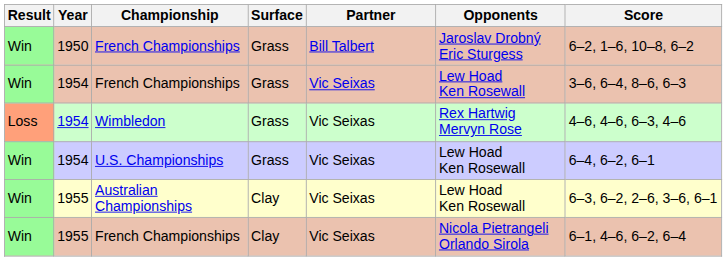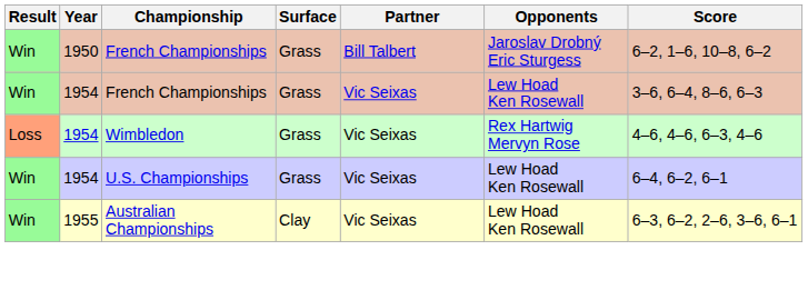 <table class="sortable wikitable">
 <tr>
 <th style="width:40px">Result</th>
 <th style="width:30px">Year</th>
 <th style="width:170px">Championship</th>
 <th style="width:50px">Surface</th>
 <th style="width:140px">Partner</th>
 <th style="width:140px">Opponents</th>
 <th style="width:170px" class="unsortable">Score</th>
 </tr>
 <tr style="background:#ebc2af;">
 <td style="background:#98fb98;">Win</td>
 <td>1950</td>
 <td><a href='#'>French Championships</a></td>
 <td>Grass</td>
 <td> <a href='#'>Bill Talbert</a></td>
 <td> <a href='#'>Jaroslav Drobný</a><br> <a href='#'>Eric Sturgess</a></td>
 <td>6–2, 1–6, 10–8, 6–2</td>
 </tr>
 <tr style="background:#ebc2af;">
 <td style="background:#98fb98;">Win</td>
 <td>1954</td>
 <td>French Championships</td>
 <td>Grass</td>
 <td> <a href='#'>Vic Seixas</a></td>
 <td> <a href='#'>Lew Hoad</a><br> <a href='#'>Ken Rosewall</a></td>
 <td>3–6, 6–4, 8–6, 6–3</td>
 </tr>
 <tr style="background:#cfc;">
 <td style="background:#ffa07a;">Loss</td>
 <td><a href='#'>1954</a></td>
 <td><a href='#'>Wimbledon</a></td>
 <td>Grass</td>
 <td> Vic Seixas</td>
 <td> <a href='#'>Rex Hartwig</a> <br>  <a href='#'>Mervyn Rose</a></td>
 <td>4–6, 4–6, 6–3, 4–6</td>
 </tr>
 <tr style="background:#ccf;">
 <td style="background:#98fb98;">Win</td>
 <td>1954</td>
 <td><a href='#'>U.S. Championships</a></td>
 <td>Grass</td>
 <td> Vic Seixas</td>
 <td> Lew Hoad<br> Ken Rosewall</td>
 <td>6–4, 6–2, 6–1</td>
 </tr>
 <tr style="background:#ffc;">
 <td style="background:#98fb98;">Win</td>
 <td>1955</td>
 <td><a href='#'>Australian Championships</a></td>
 <td>Clay</td>
 <td> Vic Seixas</td>
 <td> Lew Hoad<br> Ken Rosewall</td>
 <td>6–3, 6–2, 2–6, 3–6, 6–1</td>
 </tr>
-<tr style="background:#ebc2af;">
-<td style="background:#98fb98;">Win</td>
-<td>1955</td>
-<td>French Championships</td>
-<td>Clay</td>
-<td> Vic Seixas</td>
-<td> <a href='#'>Nicola Pietrangeli</a><br> <a href='#'>Orlando Sirola</a></td>
-<td>6–1, 4–6, 6–2, 6–4</td>
-</tr>
 </table>
